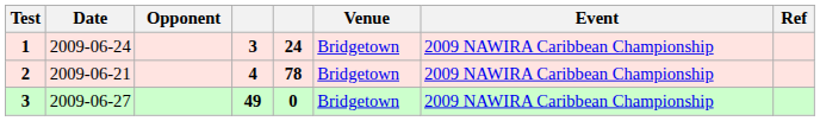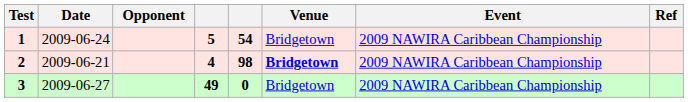 <table class="wikitable sortable">
 <tr>
 <th style="width:5%">Test</th>
 <th style="width:11%">Date</th>
 <th>Opponent</th>
 <th style="width:5%"></th>
 <th style="width:5%"></th>
 <th>Venue</th>
 <th>Event</th>
 <th>Ref</th>
 </tr>
 <tr bgcolor="FFE4E1">
 <td align=center><strong>1</strong></td>
 <td>2009-06-24</td>
 <td></td>
-<td align="center"><strong>3</strong></td>
-<td align="center"><strong>24</strong></td>
+<td align="center"><strong>5</strong></td>
+<td align="center"><strong>54</strong></td>
 <td><a href='#'>Bridgetown</a></td>
 <td><a href='#'>2009 NAWIRA Caribbean Championship</a></td>
 <td></td>
 </tr>
 <tr bgcolor="FFE4E1">
 <td align=center><strong>2</strong></td>
 <td>2009-06-21</td>
 <td></td>
 <td align="center"><strong>4</strong></td>
-<td align="center"><strong>78</strong></td>
-<td><a href='#'>Bridgetown</a></td>
+<td align="center"><strong>98</strong></td>
+<td><strong><a href='#'>Bridgetown</a></strong></td>
 <td><a href='#'>2009 NAWIRA Caribbean Championship</a></td>
 <td></td>
 </tr>
 <tr bgcolor="#ccffcc">
 <td align=center><strong>3</strong></td>
 <td>2009-06-27</td>
 <td></td>
 <td align="center"><strong>49</strong></td>
 <td align="center"><strong>0</strong></td>
 <td><a href='#'>Bridgetown</a></td>
 <td><a href='#'>2009 NAWIRA Caribbean Championship</a></td>
 <td></td>
 </tr>
 </table>
